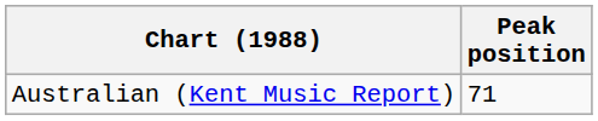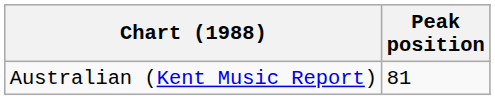 <table class="wikitable sortable plainrowheaders">
 <tr>
 <th scope="col">Chart (1988)</th>
 <th scope="col">Peak<br>position</th>
 </tr>
 <tr>
 <td>Australian (<a href='#'>Kent Music Report</a>)</td>
-<td>71</td>
+<td>81</td>
 </tr>
 </table>
